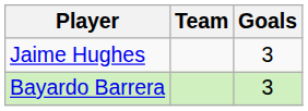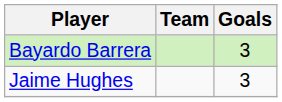 <table class="wikitable">
 <tr>
 <th>Player</th>
 <th>Team</th>
 <th>Goals</th>
-</tr>
-<tr>
-<td><a href='#'>Jaime Hughes</a></td>
-<td></td>
-<td align="center">3</td>
 </tr>
 <tr bgcolor="D0F0C0">
 <td><a href='#'>Bayardo Barrera</a></td>
 <td></td>
 <td align="center">3</td>
 </tr>
 <tr>
+<td><a href='#'>Jaime Hughes</a></td>
+<td></td>
+<td align="center">3</td>
+</tr>
+<tr>
 </tr>
 </table>
